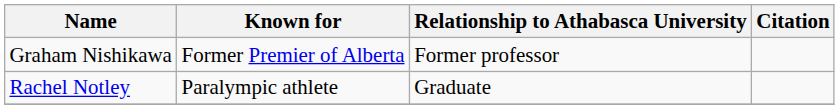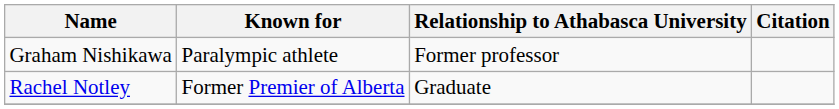 <table class="wikitable">
 <tr>
 <th>Name</th>
 <th>Known for</th>
 <th>Relationship to Athabasca University</th>
 <th>Citation</th>
 </tr>
 <tr>
 <td>Graham Nishikawa</td>
-<td>Former <a href='#'>Premier of Alberta</a></td>
+<td>Paralympic athlete</td>
 <td>Former professor</td>
 <td></td>
 </tr>
 <tr>
 <td><a href='#'>Rachel Notley</a></td>
-<td>Paralympic athlete</td>
+<td>Former <a href='#'>Premier of Alberta</a></td>
 <td>Graduate</td>
 <td></td>
 </tr>
 <tr>
 </tr>
 </table>
